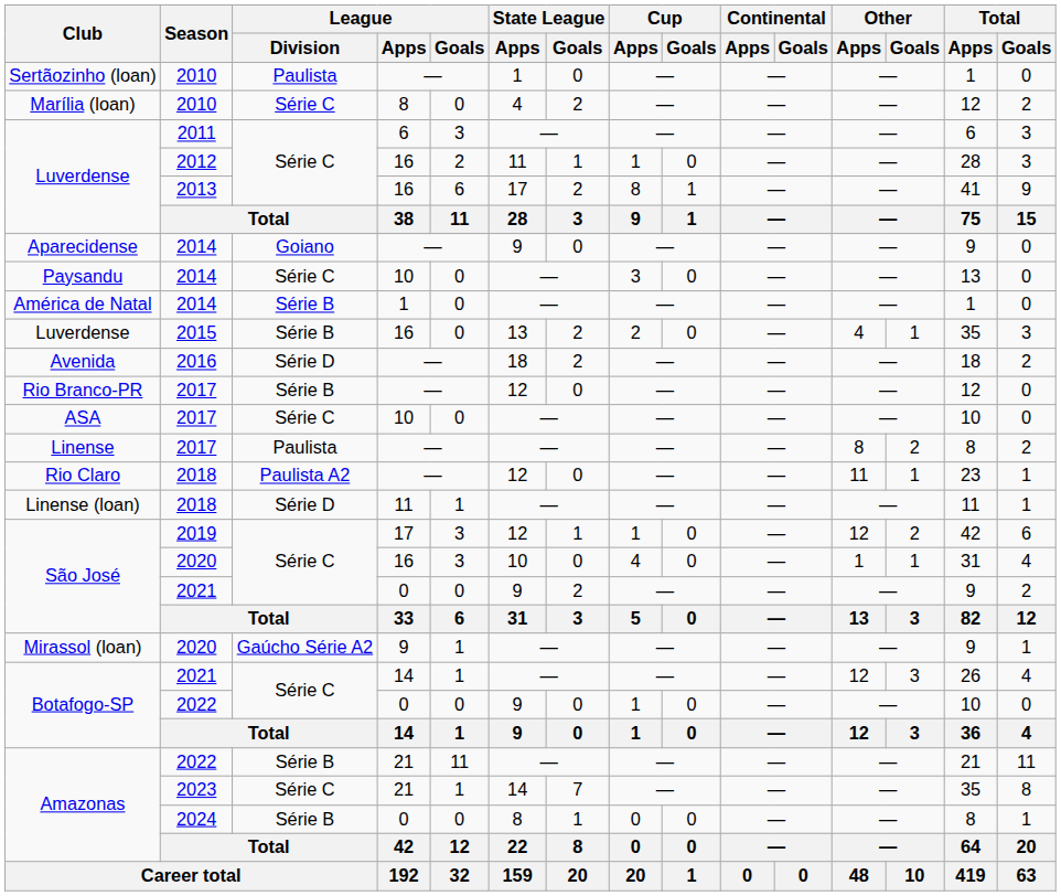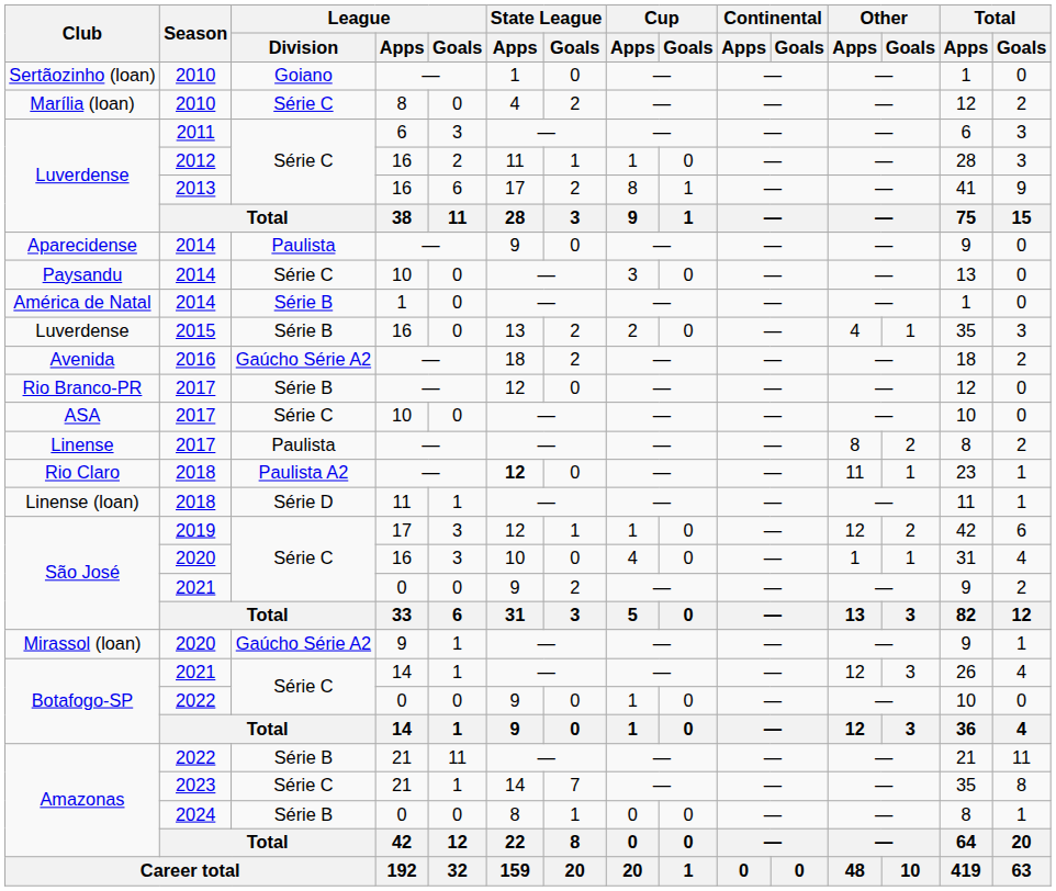 <table class="wikitable" style="text-align: center">
 <tr>
 <th rowspan="2">Club</th>
 <th rowspan="2">Season</th>
 <th colspan="3">League</th>
 <th colspan="2">State League</th>
 <th colspan="2">Cup</th>
 <th colspan="2">Continental</th>
 <th colspan="2">Other</th>
 <th colspan="2">Total</th>
 </tr>
 <tr>
 <th>Division</th>
 <th>Apps</th>
 <th>Goals</th>
 <th>Apps</th>
 <th>Goals</th>
 <th>Apps</th>
 <th>Goals</th>
 <th>Apps</th>
 <th>Goals</th>
 <th>Apps</th>
 <th>Goals</th>
 <th>Apps</th>
 <th>Goals</th>
 </tr>
 <tr>
 <td><a href='#'>Sertãozinho</a> (loan)</td>
 <td><a href='#'>2010</a></td>
-<td><a href='#'>Paulista</a></td>
+<td><a href='#'>Goiano</a></td>
 <td colspan="2">—</td>
 <td>1</td>
 <td>0</td>
 <td colspan="2">—</td>
 <td colspan="2">—</td>
 <td colspan="2">—</td>
 <td>1</td>
 <td>0</td>
 </tr>
 <tr>
 <td><a href='#'>Marília</a> (loan)</td>
 <td><a href='#'>2010</a></td>
 <td><a href='#'>Série C</a></td>
 <td>8</td>
 <td>0</td>
 <td>4</td>
 <td>2</td>
 <td colspan="2">—</td>
 <td colspan="2">—</td>
 <td colspan="2">—</td>
 <td>12</td>
 <td>2</td>
 </tr>
 <tr>
 <td rowspan="4"><a href='#'>Luverdense</a></td>
 <td><a href='#'>2011</a></td>
 <td rowspan="3">Série C</td>
 <td>6</td>
 <td>3</td>
 <td colspan="2">—</td>
 <td colspan="2">—</td>
 <td colspan="2">—</td>
 <td colspan="2">—</td>
 <td>6</td>
 <td>3</td>
 </tr>
 <tr>
 <td><a href='#'>2012</a></td>
 <td>16</td>
 <td>2</td>
 <td>11</td>
 <td>1</td>
 <td>1</td>
 <td>0</td>
 <td colspan="2">—</td>
 <td colspan="2">—</td>
 <td>28</td>
 <td>3</td>
 </tr>
 <tr>
 <td><a href='#'>2013</a></td>
 <td>16</td>
 <td>6</td>
 <td>17</td>
 <td>2</td>
 <td>8</td>
 <td>1</td>
 <td colspan="2">—</td>
 <td colspan="2">—</td>
 <td>41</td>
 <td>9</td>
 </tr>
 <tr>
 <th colspan="2">Total</th>
 <th>38</th>
 <th>11</th>
 <th>28</th>
 <th>3</th>
 <th>9</th>
 <th>1</th>
 <th colspan="2">—</th>
 <th colspan="2">—</th>
 <th>75</th>
 <th>15</th>
 </tr>
 <tr>
 <td><a href='#'>Aparecidense</a></td>
 <td><a href='#'>2014</a></td>
-<td><a href='#'>Goiano</a></td>
+<td><a href='#'>Paulista</a></td>
 <td colspan="2">—</td>
 <td>9</td>
 <td>0</td>
 <td colspan="2">—</td>
 <td colspan="2">—</td>
 <td colspan="2">—</td>
 <td>9</td>
 <td>0</td>
 </tr>
 <tr>
 <td><a href='#'>Paysandu</a></td>
 <td><a href='#'>2014</a></td>
 <td>Série C</td>
 <td>10</td>
 <td>0</td>
 <td colspan="2">—</td>
 <td>3</td>
 <td>0</td>
 <td colspan="2">—</td>
 <td colspan="2">—</td>
 <td>13</td>
 <td>0</td>
 </tr>
 <tr>
 <td><a href='#'>América de Natal</a></td>
 <td><a href='#'>2014</a></td>
 <td><a href='#'>Série B</a></td>
 <td>1</td>
 <td>0</td>
 <td colspan="2">—</td>
 <td colspan="2">—</td>
 <td colspan="2">—</td>
 <td colspan="2">—</td>
 <td>1</td>
 <td>0</td>
 </tr>
 <tr>
 <td>Luverdense</td>
 <td><a href='#'>2015</a></td>
 <td>Série B</td>
 <td>16</td>
 <td>0</td>
 <td>13</td>
 <td>2</td>
 <td>2</td>
 <td>0</td>
 <td colspan="2">—</td>
 <td>4</td>
 <td>1</td>
 <td>35</td>
 <td>3</td>
 </tr>
 <tr>
 <td><a href='#'>Avenida</a></td>
 <td><a href='#'>2016</a></td>
-<td>Série D</td>
+<td><a href='#'>Gaúcho Série A2</a></td>
 <td colspan="2">—</td>
 <td>18</td>
 <td>2</td>
 <td colspan="2">—</td>
 <td colspan="2">—</td>
 <td colspan="2">—</td>
 <td>18</td>
 <td>2</td>
 </tr>
 <tr>
 <td><a href='#'>Rio Branco-PR</a></td>
 <td><a href='#'>2017</a></td>
 <td>Série B</td>
 <td colspan="2">—</td>
 <td>12</td>
 <td>0</td>
 <td colspan="2">—</td>
 <td colspan="2">—</td>
 <td colspan="2">—</td>
 <td>12</td>
 <td>0</td>
 </tr>
 <tr>
 <td><a href='#'>ASA</a></td>
 <td><a href='#'>2017</a></td>
 <td>Série C</td>
 <td>10</td>
 <td>0</td>
 <td colspan="2">—</td>
 <td colspan="2">—</td>
 <td colspan="2">—</td>
 <td colspan="2">—</td>
 <td>10</td>
 <td>0</td>
 </tr>
 <tr>
 <td><a href='#'>Linense</a></td>
 <td><a href='#'>2017</a></td>
 <td>Paulista</td>
 <td colspan="2">—</td>
 <td colspan="2">—</td>
 <td colspan="2">—</td>
 <td colspan="2">—</td>
 <td>8</td>
 <td>2</td>
 <td>8</td>
 <td>2</td>
 </tr>
 <tr>
 <td><a href='#'>Rio Claro</a></td>
 <td><a href='#'>2018</a></td>
 <td><a href='#'>Paulista A2</a></td>
 <td colspan="2">—</td>
-<td>12</td>
+<td><strong>12</strong></td>
 <td>0</td>
 <td colspan="2">—</td>
 <td colspan="2">—</td>
 <td>11</td>
 <td>1</td>
 <td>23</td>
 <td>1</td>
 </tr>
 <tr>
 <td>Linense (loan)</td>
 <td><a href='#'>2018</a></td>
 <td>Série D</td>
 <td>11</td>
 <td>1</td>
 <td colspan="2">—</td>
 <td colspan="2">—</td>
 <td colspan="2">—</td>
 <td colspan="2">—</td>
 <td>11</td>
 <td>1</td>
 </tr>
 <tr>
 <td rowspan="4"><a href='#'>São José</a></td>
 <td><a href='#'>2019</a></td>
 <td rowspan="3">Série C</td>
 <td>17</td>
 <td>3</td>
 <td>12</td>
 <td>1</td>
 <td>1</td>
 <td>0</td>
 <td colspan="2">—</td>
 <td>12</td>
 <td>2</td>
 <td>42</td>
 <td>6</td>
 </tr>
 <tr>
 <td><a href='#'>2020</a></td>
 <td>16</td>
 <td>3</td>
 <td>10</td>
 <td>0</td>
 <td>4</td>
 <td>0</td>
 <td colspan="2">—</td>
 <td>1</td>
 <td>1</td>
 <td>31</td>
 <td>4</td>
 </tr>
 <tr>
 <td><a href='#'>2021</a></td>
 <td>0</td>
 <td>0</td>
 <td>9</td>
 <td>2</td>
 <td colspan="2">—</td>
 <td colspan="2">—</td>
 <td colspan="2">—</td>
 <td>9</td>
 <td>2</td>
 </tr>
 <tr>
 <th colspan="2">Total</th>
 <th>33</th>
 <th>6</th>
 <th>31</th>
 <th>3</th>
 <th>5</th>
 <th>0</th>
 <th colspan="2">—</th>
 <th>13</th>
 <th>3</th>
 <th>82</th>
 <th>12</th>
 </tr>
 <tr>
 <td><a href='#'>Mirassol</a> (loan)</td>
 <td><a href='#'>2020</a></td>
 <td><a href='#'>Gaúcho Série A2</a></td>
 <td>9</td>
 <td>1</td>
 <td colspan="2">—</td>
 <td colspan="2">—</td>
 <td colspan="2">—</td>
 <td colspan="2">—</td>
 <td>9</td>
 <td>1</td>
 </tr>
 <tr>
 <td rowspan="3"><a href='#'>Botafogo-SP</a></td>
 <td><a href='#'>2021</a></td>
 <td rowspan="2">Série C</td>
 <td>14</td>
 <td>1</td>
 <td colspan="2">—</td>
 <td colspan="2">—</td>
 <td colspan="2">—</td>
 <td>12</td>
 <td>3</td>
 <td>26</td>
 <td>4</td>
 </tr>
 <tr>
 <td><a href='#'>2022</a></td>
 <td>0</td>
 <td>0</td>
 <td>9</td>
 <td>0</td>
 <td>1</td>
 <td>0</td>
 <td colspan="2">—</td>
 <td colspan="2">—</td>
 <td>10</td>
 <td>0</td>
 </tr>
 <tr>
 <th colspan="2">Total</th>
 <th>14</th>
 <th>1</th>
 <th>9</th>
 <th>0</th>
 <th>1</th>
 <th>0</th>
 <th colspan="2">—</th>
 <th>12</th>
 <th>3</th>
 <th>36</th>
 <th>4</th>
 </tr>
 <tr>
 <td rowspan="4"><a href='#'>Amazonas</a></td>
 <td><a href='#'>2022</a></td>
 <td>Série B</td>
 <td>21</td>
 <td>11</td>
 <td colspan="2">—</td>
 <td colspan="2">—</td>
 <td colspan="2">—</td>
 <td colspan="2">—</td>
 <td>21</td>
 <td>11</td>
 </tr>
 <tr>
 <td><a href='#'>2023</a></td>
 <td>Série C</td>
 <td>21</td>
 <td>1</td>
 <td>14</td>
 <td>7</td>
 <td colspan="2">—</td>
 <td colspan="2">—</td>
 <td colspan="2">—</td>
 <td>35</td>
 <td>8</td>
 </tr>
 <tr>
 <td><a href='#'>2024</a></td>
 <td>Série B</td>
 <td>0</td>
 <td>0</td>
 <td>8</td>
 <td>1</td>
 <td>0</td>
 <td>0</td>
 <td colspan="2">—</td>
 <td colspan="2">—</td>
 <td>8</td>
 <td>1</td>
 </tr>
 <tr>
 <th colspan="2">Total</th>
 <th>42</th>
 <th>12</th>
 <th>22</th>
 <th>8</th>
 <th>0</th>
 <th>0</th>
 <th colspan="2">—</th>
 <th colspan="2">—</th>
 <th>64</th>
 <th>20</th>
 </tr>
 <tr>
 <th colspan="3"><strong>Career total</strong></th>
 <th>192</th>
 <th>32</th>
 <th>159</th>
 <th>20</th>
 <th>20</th>
 <th>1</th>
 <th>0</th>
 <th>0</th>
 <th>48</th>
 <th>10</th>
 <th>419</th>
 <th>63</th>
 </tr>
 </table>
